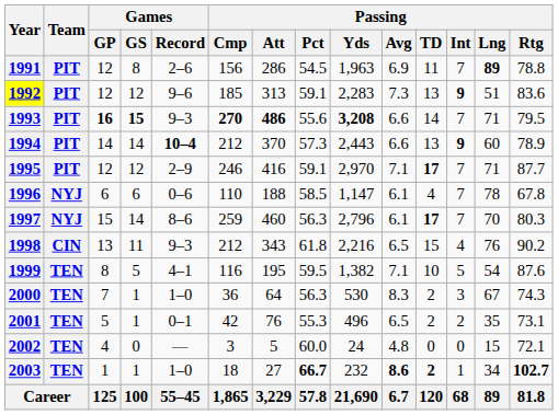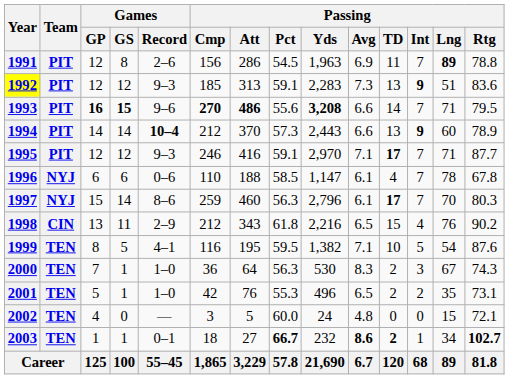 <table class="wikitable" style="text-align:center">
 <tr>
 <th rowspan="2">Year</th>
 <th rowspan="2">Team</th>
 <th colspan="3">Games</th>
 <th colspan="9">Passing</th>
 </tr>
 <tr>
 <th>GP</th>
 <th>GS</th>
 <th>Record</th>
 <th>Cmp</th>
 <th>Att</th>
 <th>Pct</th>
 <th>Yds</th>
 <th>Avg</th>
 <th>TD</th>
 <th>Int</th>
 <th>Lng</th>
 <th>Rtg</th>
 </tr>
 <tr>
 <th><a href='#'>1991</a></th>
 <th><a href='#'>PIT</a></th>
 <td>12</td>
 <td>8</td>
 <td>2–6</td>
 <td>156</td>
 <td>286</td>
 <td>54.5</td>
 <td>1,963</td>
 <td>6.9</td>
 <td>11</td>
 <td>7</td>
 <td><strong>89</strong></td>
 <td>78.8</td>
 </tr>
 <tr>
 <th style="background:#ffff00"><a href='#'>1992</a></th>
 <th><a href='#'>PIT</a></th>
 <td>12</td>
 <td>12</td>
-<td>9–6</td>
+<td>9–3</td>
 <td>185</td>
 <td>313</td>
 <td>59.1</td>
 <td>2,283</td>
 <td>7.3</td>
 <td>13</td>
 <td><strong>9</strong></td>
 <td>51</td>
 <td>83.6</td>
 </tr>
 <tr>
 <th><a href='#'>1993</a></th>
 <th><a href='#'>PIT</a></th>
 <td><strong>16</strong></td>
 <td><strong>15</strong></td>
-<td>9–3</td>
+<td>9–6</td>
 <td><strong>270</strong></td>
 <td><strong>486</strong></td>
 <td>55.6</td>
 <td><strong>3,208</strong></td>
 <td>6.6</td>
 <td>14</td>
 <td>7</td>
 <td>71</td>
 <td>79.5</td>
 </tr>
 <tr>
 <th><a href='#'>1994</a></th>
 <th><a href='#'>PIT</a></th>
 <td>14</td>
 <td>14</td>
 <td><strong>10–4</strong></td>
 <td>212</td>
 <td>370</td>
 <td>57.3</td>
 <td>2,443</td>
 <td>6.6</td>
 <td>13</td>
 <td><strong>9</strong></td>
 <td>60</td>
 <td>78.9</td>
 </tr>
 <tr>
 <th><a href='#'>1995</a></th>
 <th><a href='#'>PIT</a></th>
 <td>12</td>
 <td>12</td>
-<td>2–9</td>
+<td>9–3</td>
 <td>246</td>
 <td>416</td>
 <td>59.1</td>
 <td>2,970</td>
 <td>7.1</td>
 <td><strong>17</strong></td>
 <td>7</td>
 <td>71</td>
 <td>87.7</td>
 </tr>
 <tr>
 <th><a href='#'>1996</a></th>
 <th><a href='#'>NYJ</a></th>
 <td>6</td>
 <td>6</td>
 <td>0–6</td>
 <td>110</td>
 <td>188</td>
 <td>58.5</td>
 <td>1,147</td>
 <td>6.1</td>
 <td>4</td>
 <td>7</td>
 <td>78</td>
 <td>67.8</td>
 </tr>
 <tr>
 <th><a href='#'>1997</a></th>
 <th><a href='#'>NYJ</a></th>
 <td>15</td>
 <td>14</td>
 <td>8–6</td>
 <td>259</td>
 <td>460</td>
 <td>56.3</td>
 <td>2,796</td>
 <td>6.1</td>
 <td><strong>17</strong></td>
 <td>7</td>
 <td>70</td>
 <td>80.3</td>
 </tr>
 <tr>
 <th><a href='#'>1998</a></th>
 <th><a href='#'>CIN</a></th>
 <td>13</td>
 <td>11</td>
-<td>9–3</td>
+<td>2–9</td>
 <td>212</td>
 <td>343</td>
 <td>61.8</td>
 <td>2,216</td>
 <td>6.5</td>
 <td>15</td>
 <td>4</td>
 <td>76</td>
 <td>90.2</td>
 </tr>
 <tr>
 <th><a href='#'>1999</a></th>
 <th><a href='#'>TEN</a></th>
 <td>8</td>
 <td>5</td>
 <td>4–1</td>
 <td>116</td>
 <td>195</td>
 <td>59.5</td>
 <td>1,382</td>
 <td>7.1</td>
 <td>10</td>
 <td>5</td>
 <td>54</td>
 <td>87.6</td>
 </tr>
 <tr>
 <th><a href='#'>2000</a></th>
 <th><a href='#'>TEN</a></th>
 <td>7</td>
 <td>1</td>
 <td>1–0</td>
 <td>36</td>
 <td>64</td>
 <td>56.3</td>
 <td>530</td>
 <td>8.3</td>
 <td>2</td>
 <td>3</td>
 <td>67</td>
 <td>74.3</td>
 </tr>
 <tr>
 <th><a href='#'>2001</a></th>
 <th><a href='#'>TEN</a></th>
 <td>5</td>
 <td>1</td>
-<td>0–1</td>
+<td>1–0</td>
 <td>42</td>
 <td>76</td>
 <td>55.3</td>
 <td>496</td>
 <td>6.5</td>
 <td>2</td>
 <td>2</td>
 <td>35</td>
 <td>73.1</td>
 </tr>
 <tr>
 <th><a href='#'>2002</a></th>
 <th><a href='#'>TEN</a></th>
 <td>4</td>
 <td>0</td>
 <td>—</td>
 <td>3</td>
 <td>5</td>
 <td>60.0</td>
 <td>24</td>
 <td>4.8</td>
 <td>0</td>
 <td>0</td>
 <td>15</td>
 <td>72.1</td>
 </tr>
 <tr>
 <th><a href='#'>2003</a></th>
 <th><a href='#'>TEN</a></th>
 <td>1</td>
 <td>1</td>
-<td>1–0</td>
+<td>0–1</td>
 <td>18</td>
 <td>27</td>
 <td><strong>66.7</strong></td>
 <td>232</td>
 <td><strong>8.6</strong></td>
 <td><strong>2</strong></td>
 <td>1</td>
 <td>34</td>
 <td><strong>102.7</strong></td>
 </tr>
 <tr>
 <th colspan="2">Career</th>
 <th>125</th>
 <th>100</th>
 <th>55–45</th>
 <th>1,865</th>
 <th>3,229</th>
 <th>57.8</th>
 <th>21,690</th>
 <th>6.7</th>
 <th>120</th>
 <th>68</th>
 <th>89</th>
 <th>81.8</th>
 </tr>
 </table>
